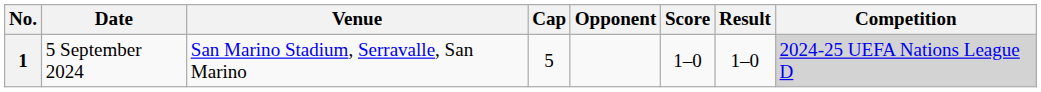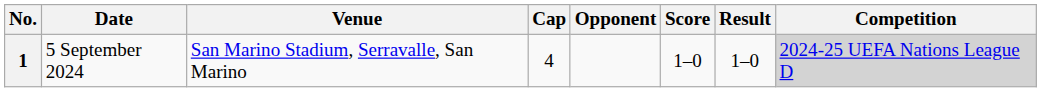 <table class="wikitable sortable plainrowheaders">
 <tr>
 <th scope="col">No.</th>
 <th scope="col">Date</th>
 <th scope="col">Venue</th>
 <th scope="col">Cap</th>
 <th scope="col">Opponent</th>
 <th scope="col">Score</th>
 <th scope="col">Result</th>
 <th scope="col">Competition</th>
 </tr>
 <tr>
 <th scope="row" style="text-align:center">1</th>
 <td>5 September 2024</td>
 <td><a href='#'>San Marino Stadium</a>, <a href='#'>Serravalle</a>, San Marino</td>
-<td align="center">5</td>
+<td align="center">4</td>
 <td></td>
 <td align="center">1–0</td>
 <td align="center">1–0</td>
 <td style="background: lightgrey;"><a href='#'>2024-25 UEFA Nations League D</a></td>
 </tr>
 </table>
